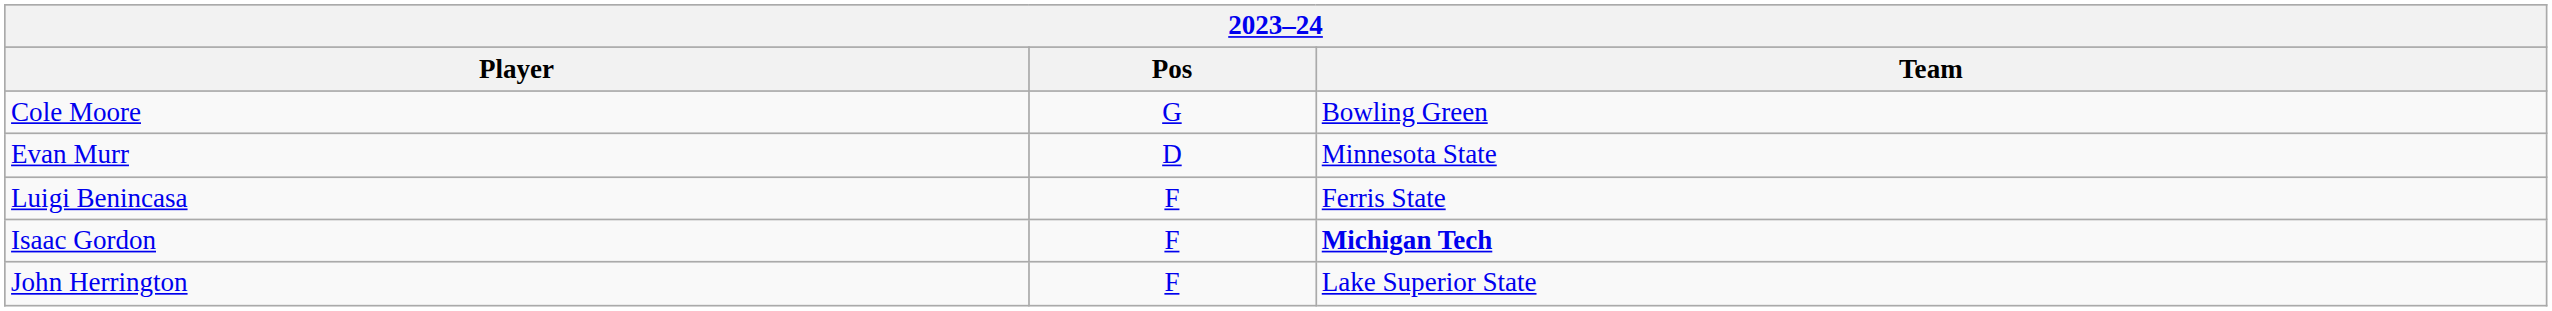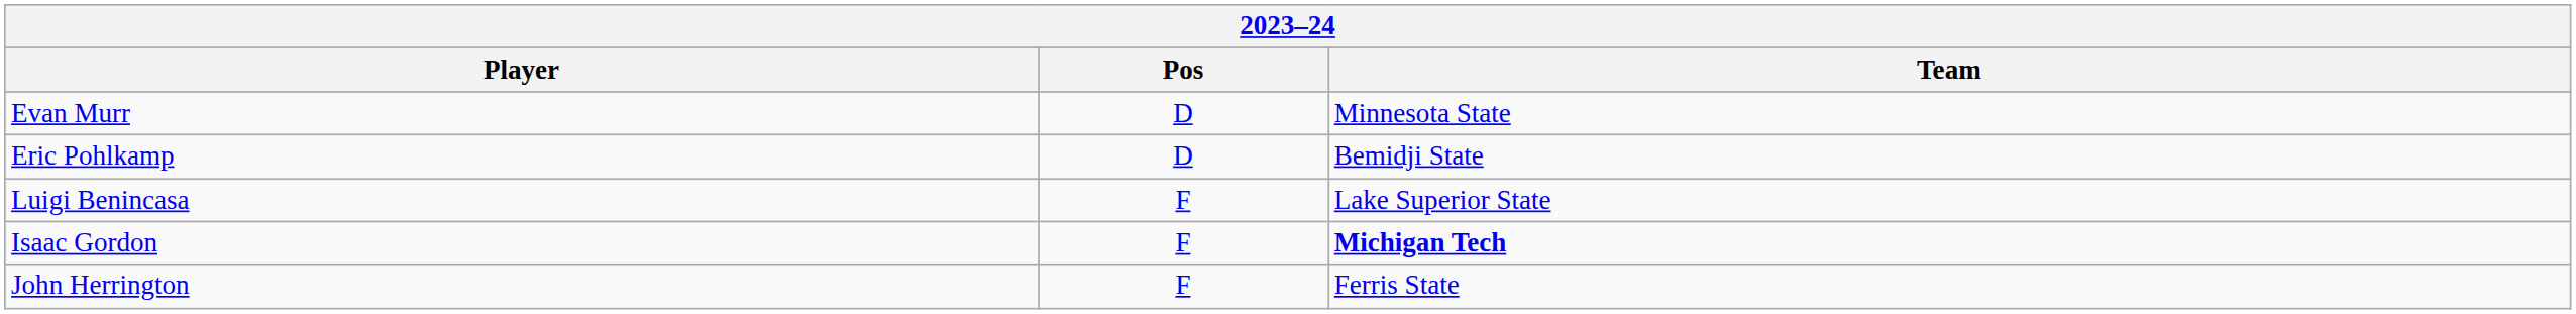 <table class="wikitable" width=95%>
 <tr>
 <th colspan=3><a href='#'>2023–24</a></th>
 </tr>
 <tr>
 <th>Player</th>
 <th>Pos</th>
 <th>Team</th>
 </tr>
 <tr>
-<td><a href='#'>Cole Moore</a></td>
-<td align=center><a href='#'>G</a></td>
-<td><a href='#'>Bowling Green</a></td>
-</tr>
-<tr>
 <td><a href='#'>Evan Murr</a></td>
 <td align=center><a href='#'>D</a></td>
 <td><a href='#'>Minnesota State</a></td>
 </tr>
 <tr>
+<td><a href='#'>Eric Pohlkamp</a></td>
+<td align=center><a href='#'>D</a></td>
+<td><a href='#'>Bemidji State</a></td>
+</tr>
+<tr>
 <td><a href='#'>Luigi Benincasa</a></td>
 <td align=center><a href='#'>F</a></td>
-<td><a href='#'>Ferris State</a></td>
+<td><a href='#'>Lake Superior State</a></td>
 </tr>
 <tr>
 <td><a href='#'>Isaac Gordon</a></td>
 <td align=center><a href='#'>F</a></td>
 <td><strong><a href='#'>Michigan Tech</a></strong></td>
 </tr>
 <tr>
 <td><a href='#'>John Herrington</a></td>
 <td align=center><a href='#'>F</a></td>
-<td><a href='#'>Lake Superior State</a></td>
+<td><a href='#'>Ferris State</a></td>
 </tr>
 </table>
